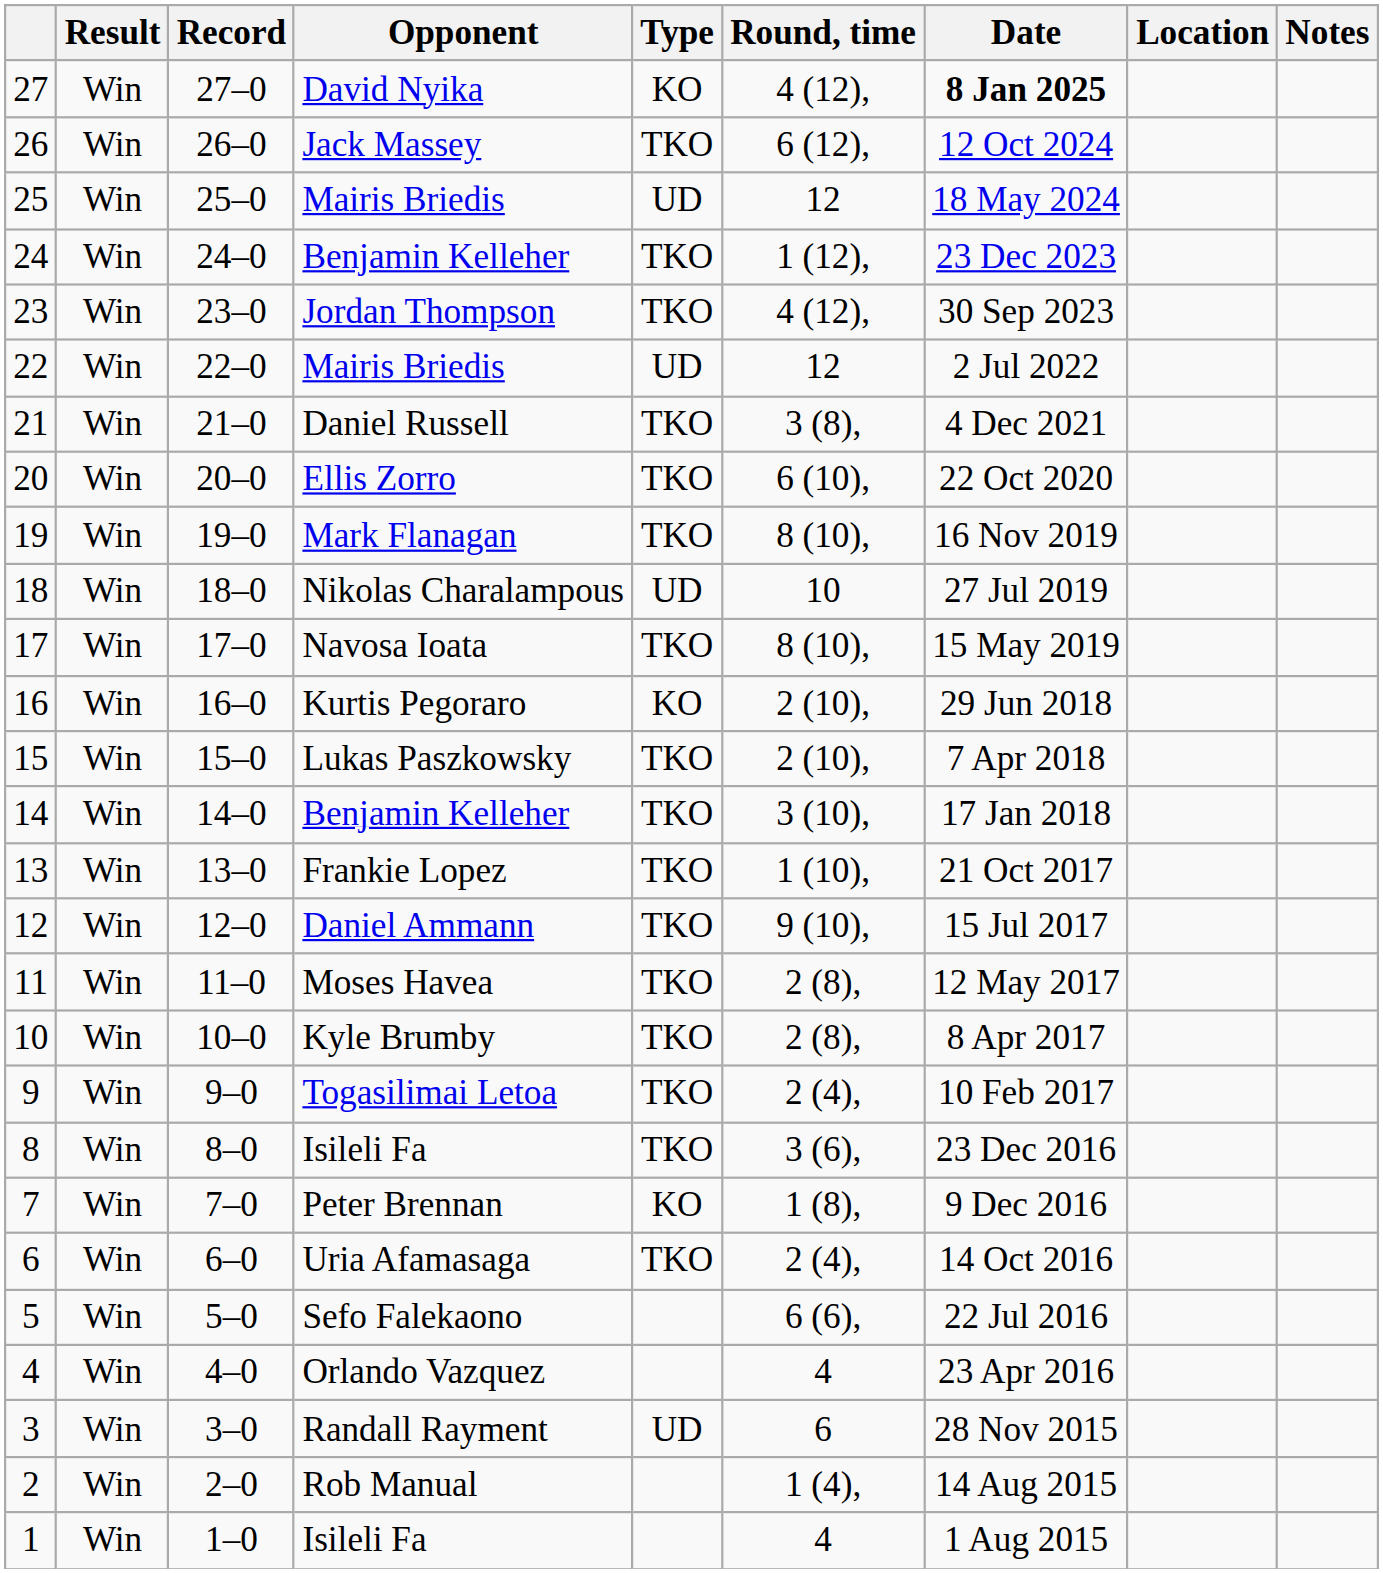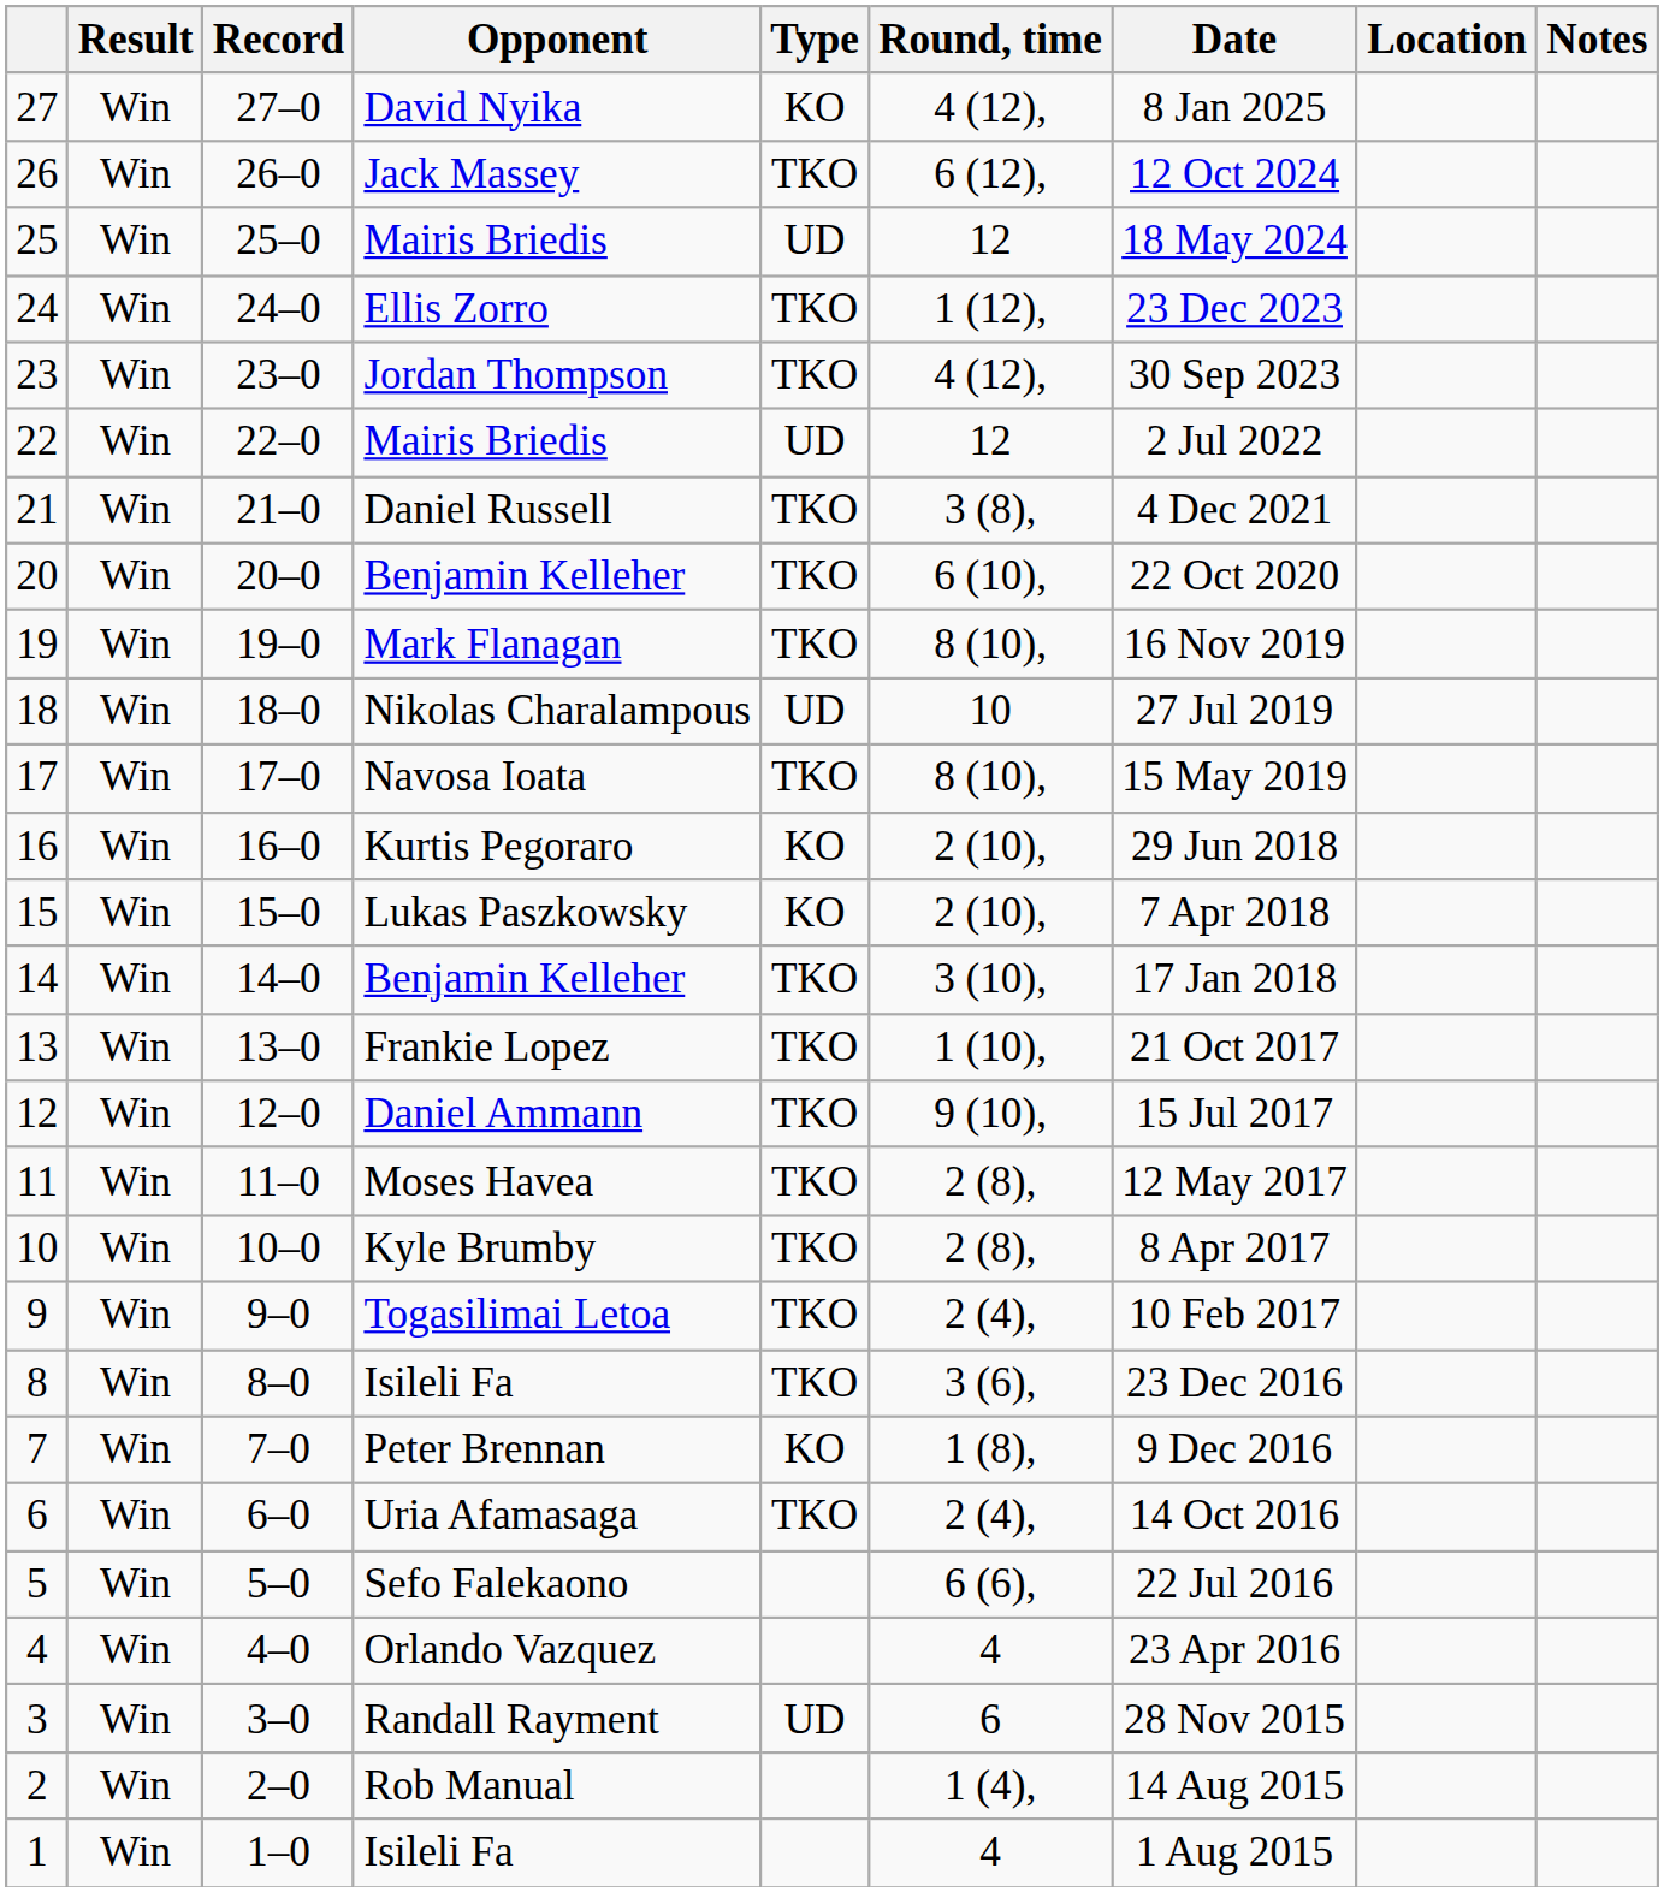 <table class=wikitable style=text-align:center>
 <tr>
 <th></th>
 <th>Result</th>
 <th>Record</th>
 <th>Opponent</th>
 <th>Type</th>
 <th>Round, time</th>
 <th>Date</th>
 <th>Location</th>
 <th>Notes</th>
 </tr>
 <tr>
 <td>27</td>
 <td> Win</td>
 <td>27–0</td>
 <td style="text-align:left;"><a href='#'>David Nyika</a></td>
 <td>KO</td>
 <td>4 (12), </td>
-<td><strong>8 Jan 2025</strong></td>
+<td>8 Jan 2025</td>
 <td align=left></td>
 <td align=left></td>
 </tr>
 <tr>
 <td>26</td>
 <td> Win</td>
 <td>26–0</td>
 <td align=left><a href='#'>Jack Massey</a></td>
 <td>TKO</td>
 <td>6 (12), </td>
 <td><a href='#'>12 Oct 2024</a></td>
 <td align=left></td>
 <td align=left></td>
 </tr>
 <tr>
 <td>25</td>
 <td>Win</td>
 <td>25–0</td>
 <td align=left><a href='#'>Mairis Briedis</a></td>
 <td>UD</td>
 <td>12</td>
 <td><a href='#'>18 May 2024</a></td>
 <td align=left></td>
 <td align=left></td>
 </tr>
 <tr>
 <td>24</td>
 <td>Win</td>
 <td>24–0</td>
-<td align=left><a href='#'>Benjamin Kelleher</a></td>
+<td align=left><a href='#'>Ellis Zorro</a></td>
 <td>TKO</td>
 <td>1 (12), </td>
 <td><a href='#'>23 Dec 2023</a></td>
 <td align=left></td>
 <td align=left></td>
 </tr>
 <tr>
 <td>23</td>
 <td>Win</td>
 <td>23–0</td>
 <td align=left><a href='#'>Jordan Thompson</a></td>
 <td>TKO</td>
 <td>4 (12), </td>
 <td>30 Sep 2023</td>
 <td align=left></td>
 <td align=left></td>
 </tr>
 <tr>
 <td>22</td>
 <td>Win</td>
 <td>22–0</td>
 <td align=left><a href='#'>Mairis Briedis</a></td>
 <td>UD</td>
 <td>12</td>
 <td>2 Jul 2022</td>
 <td align=left></td>
 <td align=left></td>
 </tr>
 <tr>
 <td>21</td>
 <td>Win</td>
 <td>21–0</td>
 <td align=left>Daniel Russell</td>
 <td>TKO</td>
 <td>3 (8), </td>
 <td>4 Dec 2021</td>
 <td align=left></td>
 <td align=left></td>
 </tr>
 <tr>
 <td>20</td>
 <td>Win</td>
 <td>20–0</td>
-<td align=left><a href='#'>Ellis Zorro</a></td>
+<td align=left><a href='#'>Benjamin Kelleher</a></td>
 <td>TKO</td>
 <td>6 (10), </td>
 <td>22 Oct 2020</td>
 <td align=left></td>
 <td align=left></td>
 </tr>
 <tr>
 <td>19</td>
 <td>Win</td>
 <td>19–0</td>
 <td align=left><a href='#'>Mark Flanagan</a></td>
 <td>TKO</td>
 <td>8 (10), </td>
 <td>16 Nov 2019</td>
 <td align=left></td>
 <td align=left></td>
 </tr>
 <tr>
 <td>18</td>
 <td>Win</td>
 <td>18–0</td>
 <td align=left>Nikolas Charalampous</td>
 <td>UD</td>
 <td>10</td>
 <td>27 Jul 2019</td>
 <td align=left></td>
 <td align=left></td>
 </tr>
 <tr>
 <td>17</td>
 <td>Win</td>
 <td>17–0</td>
 <td align=left>Navosa Ioata</td>
 <td>TKO</td>
 <td>8 (10), </td>
 <td>15 May 2019</td>
 <td align=left></td>
 <td align=left></td>
 </tr>
 <tr>
 <td>16</td>
 <td>Win</td>
 <td>16–0</td>
 <td align=left>Kurtis Pegoraro</td>
 <td>KO</td>
 <td>2 (10), </td>
 <td>29 Jun 2018</td>
 <td align=left></td>
 <td align=left></td>
 </tr>
 <tr>
 <td>15</td>
 <td>Win</td>
 <td>15–0</td>
 <td align=left>Lukas Paszkowsky</td>
-<td>TKO</td>
+<td>KO</td>
 <td>2 (10), </td>
 <td>7 Apr 2018</td>
 <td align=left></td>
 <td align=left></td>
 </tr>
 <tr>
 <td>14</td>
 <td>Win</td>
 <td>14–0</td>
 <td align=left><a href='#'>Benjamin Kelleher</a></td>
 <td>TKO</td>
 <td>3 (10), </td>
 <td>17 Jan 2018</td>
 <td align=left></td>
 <td align=left></td>
 </tr>
 <tr>
 <td>13</td>
 <td>Win</td>
 <td>13–0</td>
 <td align=left>Frankie Lopez</td>
 <td>TKO</td>
 <td>1 (10), </td>
 <td>21 Oct 2017</td>
 <td align=left></td>
 <td align=left></td>
 </tr>
 <tr>
 <td>12</td>
 <td>Win</td>
 <td>12–0</td>
 <td align=left><a href='#'>Daniel Ammann</a></td>
 <td>TKO</td>
 <td>9 (10), </td>
 <td>15 Jul 2017</td>
 <td align=left></td>
 <td align=left></td>
 </tr>
 <tr>
 <td>11</td>
 <td>Win</td>
 <td>11–0</td>
 <td align=left>Moses Havea</td>
 <td>TKO</td>
 <td>2 (8), </td>
 <td>12 May 2017</td>
 <td align=left></td>
 <td align=left></td>
 </tr>
 <tr>
 <td>10</td>
 <td>Win</td>
 <td>10–0</td>
 <td align=left>Kyle Brumby</td>
 <td>TKO</td>
 <td>2 (8), </td>
 <td>8 Apr 2017</td>
 <td align=left></td>
 <td align=left></td>
 </tr>
 <tr>
 <td>9</td>
 <td>Win</td>
 <td>9–0</td>
 <td align=left><a href='#'>Togasilimai Letoa</a></td>
 <td>TKO</td>
 <td>2 (4), </td>
 <td>10 Feb 2017</td>
 <td align=left></td>
 <td align=left></td>
 </tr>
 <tr>
 <td>8</td>
 <td>Win</td>
 <td>8–0</td>
 <td align=left>Isileli Fa</td>
 <td>TKO</td>
 <td>3 (6), </td>
 <td>23 Dec 2016</td>
 <td align=left></td>
 <td align=left></td>
 </tr>
 <tr>
 <td>7</td>
 <td>Win</td>
 <td>7–0</td>
 <td align=left>Peter Brennan</td>
 <td>KO</td>
 <td>1 (8), </td>
 <td>9 Dec 2016</td>
 <td align=left></td>
 <td align=left></td>
 </tr>
 <tr>
 <td>6</td>
 <td>Win</td>
 <td>6–0</td>
 <td align=left>Uria Afamasaga</td>
 <td>TKO</td>
 <td>2 (4), </td>
 <td>14 Oct 2016</td>
 <td align=left></td>
 <td align=left></td>
 </tr>
 <tr>
 <td>5</td>
 <td>Win</td>
 <td>5–0</td>
 <td align=left>Sefo Falekaono</td>
 <td></td>
 <td>6 (6), </td>
 <td>22 Jul 2016</td>
 <td align=left></td>
 <td align=left></td>
 </tr>
 <tr>
 <td>4</td>
 <td>Win</td>
 <td>4–0</td>
 <td align=left>Orlando Vazquez</td>
 <td></td>
 <td>4</td>
 <td>23 Apr 2016</td>
 <td align=left></td>
 <td align=left></td>
 </tr>
 <tr>
 <td>3</td>
 <td>Win</td>
 <td>3–0</td>
 <td align=left>Randall Rayment</td>
 <td>UD</td>
 <td>6</td>
 <td>28 Nov 2015</td>
 <td align=left></td>
 <td align=left></td>
 </tr>
 <tr>
 <td>2</td>
 <td>Win</td>
 <td>2–0</td>
 <td align=left>Rob Manual</td>
 <td></td>
 <td>1 (4), </td>
 <td>14 Aug 2015</td>
 <td align=left></td>
 <td align=left></td>
 </tr>
 <tr>
 <td>1</td>
 <td>Win</td>
 <td>1–0</td>
 <td align=left>Isileli Fa</td>
 <td></td>
 <td>4</td>
 <td>1 Aug 2015</td>
 <td align=left></td>
 <td align=left></td>
 </tr>
 </table>
